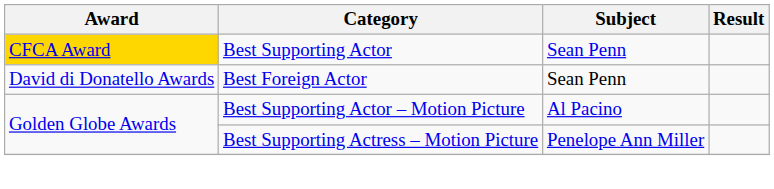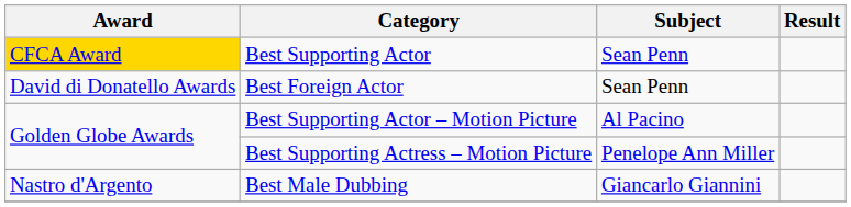 <table class="wikitable">
 <tr>
 <th>Award</th>
 <th>Category</th>
 <th>Subject</th>
 <th>Result</th>
 </tr>
 <tr>
 <td style="background: gold;"><a href='#'>CFCA Award</a></td>
 <td><a href='#'>Best Supporting Actor</a></td>
 <td><a href='#'>Sean Penn</a></td>
 <td></td>
 </tr>
 <tr>
 <td><a href='#'>David di Donatello Awards</a></td>
 <td><a href='#'>Best Foreign Actor</a></td>
 <td>Sean Penn</td>
 <td></td>
 </tr>
 <tr>
 <td rowspan=2><a href='#'>Golden Globe Awards</a></td>
 <td><a href='#'>Best Supporting Actor – Motion Picture</a></td>
 <td><a href='#'>Al Pacino</a></td>
 <td></td>
 </tr>
 <tr>
 <td><a href='#'>Best Supporting Actress – Motion Picture</a></td>
 <td><a href='#'>Penelope Ann Miller</a></td>
 <td></td>
 </tr>
 <tr>
+<td><a href='#'>Nastro d'Argento</a></td>
+<td><a href='#'>Best Male Dubbing</a></td>
+<td><a href='#'>Giancarlo Giannini</a> </td>
+<td></td>
+</tr>
+<tr>
 </tr>
 </table>
